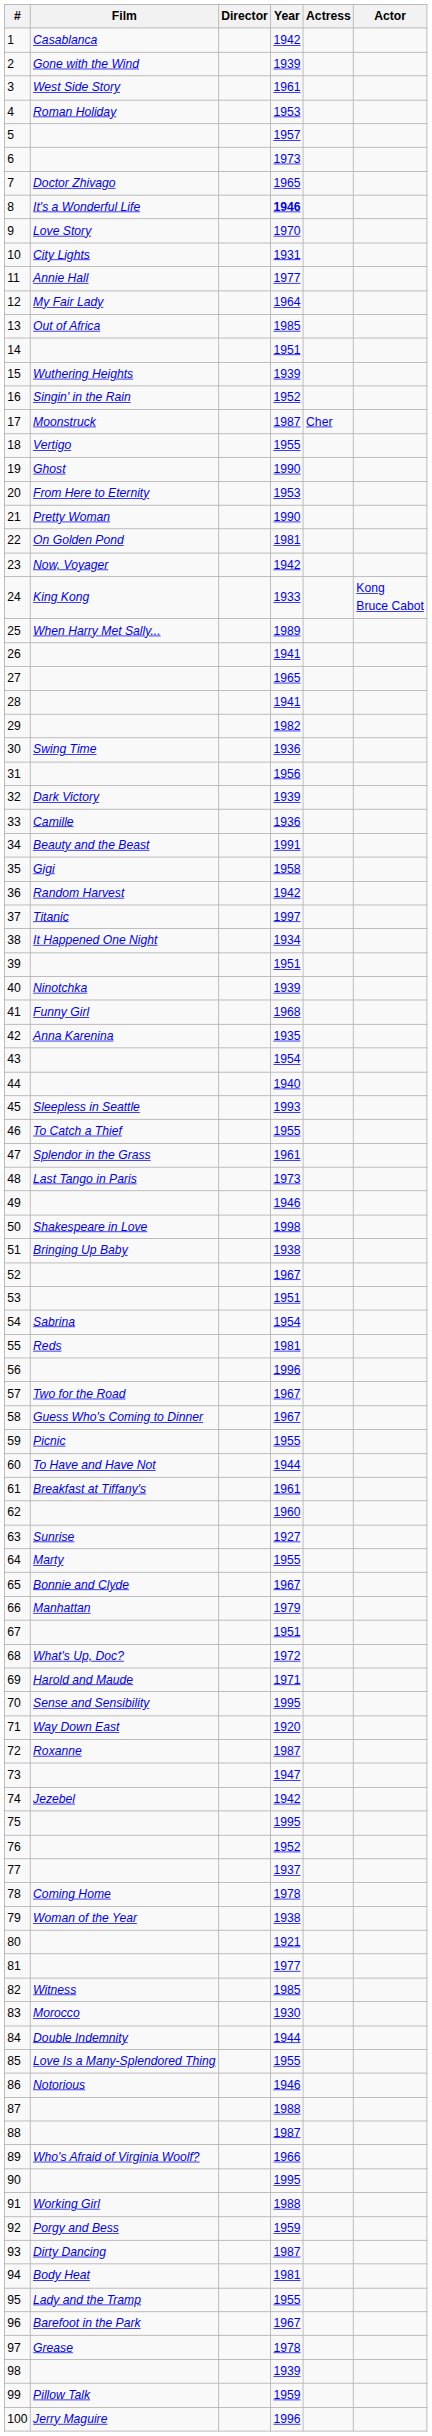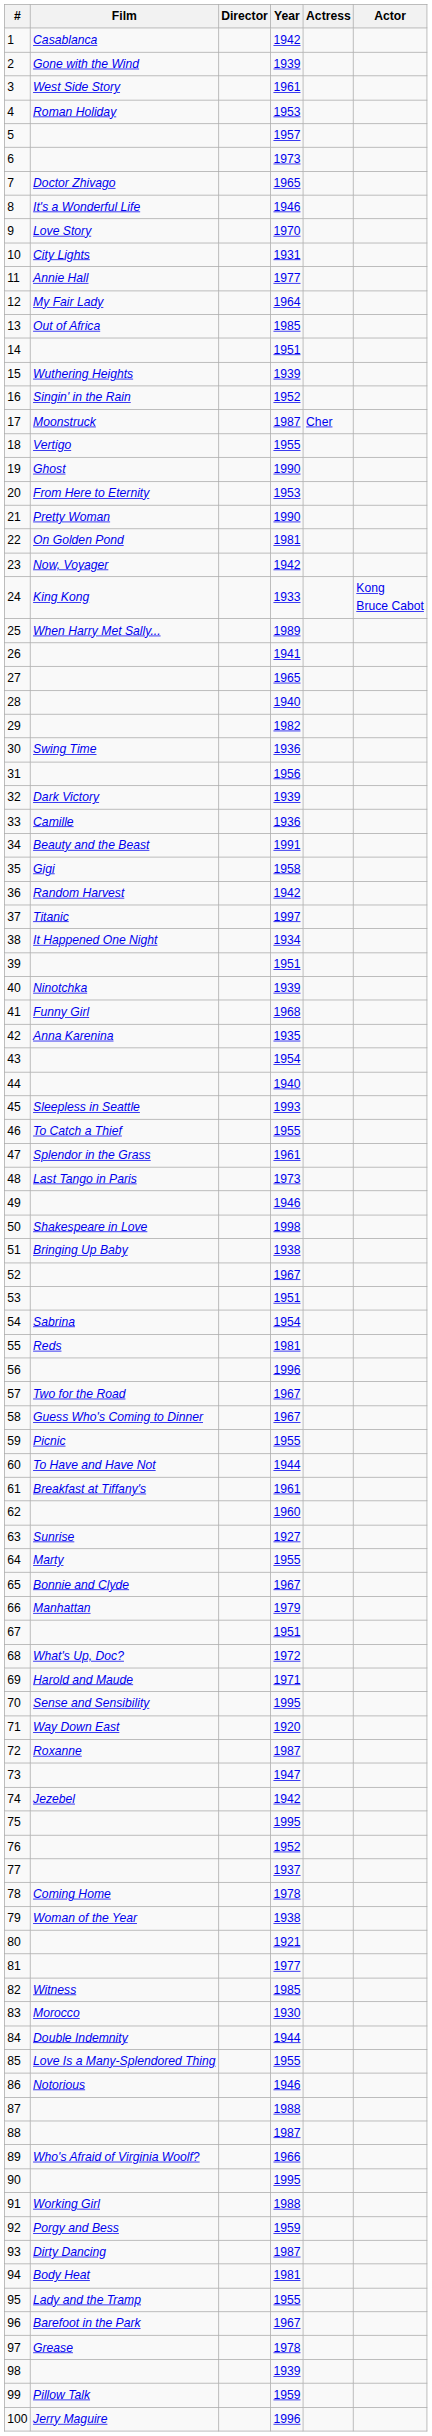 <table class="wikitable sortable" style="font-size:1.00em; line-height:1.5em;">
 <tr>
 <th>#</th>
 <th>Film</th>
 <th>Director</th>
 <th>Year</th>
 <th>Actress</th>
 <th>Actor</th>
 </tr>
 <tr>
 <td>1</td>
 <td><em><a href='#'>Casablanca</a></em></td>
 <td></td>
 <td><a href='#'>1942</a></td>
 <td></td>
 <td></td>
 </tr>
 <tr>
 <td>2</td>
 <td><em><a href='#'>Gone with the Wind</a></em></td>
 <td></td>
 <td><a href='#'>1939</a></td>
 <td></td>
 <td></td>
 </tr>
 <tr>
 <td>3</td>
 <td><em><a href='#'>West Side Story</a></em></td>
 <td></td>
 <td><a href='#'>1961</a></td>
 <td></td>
 <td></td>
 </tr>
 <tr>
 <td>4</td>
 <td><em><a href='#'>Roman Holiday</a></em></td>
 <td></td>
 <td><a href='#'>1953</a></td>
 <td></td>
 <td></td>
 </tr>
 <tr>
 <td>5</td>
 <td></td>
 <td></td>
 <td><a href='#'>1957</a></td>
 <td></td>
 <td></td>
 </tr>
 <tr>
 <td>6</td>
 <td></td>
 <td></td>
 <td><a href='#'>1973</a></td>
 <td></td>
 <td></td>
 </tr>
 <tr>
 <td>7</td>
 <td><em><a href='#'>Doctor Zhivago</a></em></td>
 <td></td>
 <td><a href='#'>1965</a></td>
 <td></td>
 <td></td>
 </tr>
 <tr>
 <td>8</td>
 <td><em><a href='#'>It's a Wonderful Life</a></em></td>
 <td></td>
-<td><strong><a href='#'>1946</a></strong></td>
+<td><a href='#'>1946</a></td>
 <td></td>
 <td></td>
 </tr>
 <tr>
 <td>9</td>
 <td><em><a href='#'>Love Story</a></em></td>
 <td></td>
 <td><a href='#'>1970</a></td>
 <td></td>
 <td></td>
 </tr>
 <tr>
 <td>10</td>
 <td><em><a href='#'>City Lights</a></em></td>
 <td></td>
 <td><a href='#'>1931</a></td>
 <td></td>
 <td></td>
 </tr>
 <tr>
 <td>11</td>
 <td><em><a href='#'>Annie Hall</a></em></td>
 <td></td>
 <td><a href='#'>1977</a></td>
 <td></td>
 <td></td>
 </tr>
 <tr>
 <td>12</td>
 <td><em><a href='#'>My Fair Lady</a></em></td>
 <td></td>
 <td><a href='#'>1964</a></td>
 <td></td>
 <td></td>
 </tr>
 <tr>
 <td>13</td>
 <td><em><a href='#'>Out of Africa</a></em></td>
 <td></td>
 <td><a href='#'>1985</a></td>
 <td></td>
 <td></td>
 </tr>
 <tr>
 <td>14</td>
 <td></td>
 <td></td>
 <td><a href='#'>1951</a></td>
 <td></td>
 <td></td>
 </tr>
 <tr>
 <td>15</td>
 <td><em><a href='#'>Wuthering Heights</a></em></td>
 <td></td>
 <td><a href='#'>1939</a></td>
 <td></td>
 <td></td>
 </tr>
 <tr>
 <td>16</td>
 <td><em><a href='#'>Singin' in the Rain</a></em></td>
 <td></td>
 <td><a href='#'>1952</a></td>
 <td></td>
 <td></td>
 </tr>
 <tr>
 <td>17</td>
 <td><em><a href='#'>Moonstruck</a></em></td>
 <td></td>
 <td><a href='#'>1987</a></td>
 <td><a href='#'>Cher</a></td>
 <td></td>
 </tr>
 <tr>
 <td>18</td>
 <td><em><a href='#'>Vertigo</a></em></td>
 <td></td>
 <td><a href='#'>1955</a></td>
 <td></td>
 <td></td>
 </tr>
 <tr>
 <td>19</td>
 <td><em><a href='#'>Ghost</a></em></td>
 <td></td>
 <td><a href='#'>1990</a></td>
 <td></td>
 <td></td>
 </tr>
 <tr>
 <td>20</td>
 <td><em><a href='#'>From Here to Eternity</a></em></td>
 <td></td>
 <td><a href='#'>1953</a></td>
 <td></td>
 <td></td>
 </tr>
 <tr>
 <td>21</td>
 <td><em><a href='#'>Pretty Woman</a></em></td>
 <td></td>
 <td><a href='#'>1990</a></td>
 <td></td>
 <td></td>
 </tr>
 <tr>
 <td>22</td>
 <td><em><a href='#'>On Golden Pond</a></em></td>
 <td></td>
 <td><a href='#'>1981</a></td>
 <td></td>
 <td></td>
 </tr>
 <tr>
 <td>23</td>
 <td><em><a href='#'>Now, Voyager</a></em></td>
 <td></td>
 <td><a href='#'>1942</a></td>
 <td></td>
 <td></td>
 </tr>
 <tr>
 <td>24</td>
 <td><em><a href='#'>King Kong</a></em></td>
 <td></td>
 <td><a href='#'>1933</a></td>
 <td></td>
 <td><a href='#'>Kong</a><br><a href='#'>Bruce Cabot</a></td>
 </tr>
 <tr>
 <td>25</td>
 <td><em><a href='#'>When Harry Met Sally...</a></em></td>
 <td></td>
 <td><a href='#'>1989</a></td>
 <td></td>
 <td></td>
 </tr>
 <tr>
 <td>26</td>
 <td></td>
 <td></td>
 <td><a href='#'>1941</a></td>
 <td></td>
 <td></td>
 </tr>
 <tr>
 <td>27</td>
 <td></td>
 <td></td>
 <td><a href='#'>1965</a></td>
 <td></td>
 <td></td>
 </tr>
 <tr>
 <td>28</td>
 <td></td>
 <td></td>
-<td><a href='#'>1941</a></td>
+<td><a href='#'>1940</a></td>
 <td></td>
 <td></td>
 </tr>
 <tr>
 <td>29</td>
 <td></td>
 <td></td>
 <td><a href='#'>1982</a></td>
 <td></td>
 <td></td>
 </tr>
 <tr>
 <td>30</td>
 <td><em><a href='#'>Swing Time</a></em></td>
 <td></td>
 <td><a href='#'>1936</a></td>
 <td></td>
 <td></td>
 </tr>
 <tr>
 <td>31</td>
 <td></td>
 <td></td>
 <td><a href='#'>1956</a></td>
 <td></td>
 <td></td>
 </tr>
 <tr>
 <td>32</td>
 <td><em><a href='#'>Dark Victory</a></em></td>
 <td></td>
 <td><a href='#'>1939</a></td>
 <td></td>
 <td></td>
 </tr>
 <tr>
 <td>33</td>
 <td><em><a href='#'>Camille</a></em></td>
 <td></td>
 <td><a href='#'>1936</a></td>
 <td></td>
 <td></td>
 </tr>
 <tr>
 <td>34</td>
 <td><em><a href='#'>Beauty and the Beast</a></em></td>
 <td></td>
 <td><a href='#'>1991</a></td>
 <td></td>
 <td></td>
 </tr>
 <tr>
 <td>35</td>
 <td><em><a href='#'>Gigi</a></em></td>
 <td></td>
 <td><a href='#'>1958</a></td>
 <td></td>
 <td></td>
 </tr>
 <tr>
 <td>36</td>
 <td><em><a href='#'>Random Harvest</a></em></td>
 <td></td>
 <td><a href='#'>1942</a></td>
 <td></td>
 <td></td>
 </tr>
 <tr>
 <td>37</td>
 <td><em><a href='#'>Titanic</a></em></td>
 <td></td>
 <td><a href='#'>1997</a></td>
 <td></td>
 <td></td>
 </tr>
 <tr>
 <td>38</td>
 <td><em><a href='#'>It Happened One Night</a></em></td>
 <td></td>
 <td><a href='#'>1934</a></td>
 <td></td>
 <td></td>
 </tr>
 <tr>
 <td>39</td>
 <td></td>
 <td></td>
 <td><a href='#'>1951</a></td>
 <td></td>
 <td></td>
 </tr>
 <tr>
 <td>40</td>
 <td><em><a href='#'>Ninotchka</a></em></td>
 <td></td>
 <td><a href='#'>1939</a></td>
 <td></td>
 <td></td>
 </tr>
 <tr>
 <td>41</td>
 <td><em><a href='#'>Funny Girl</a></em></td>
 <td></td>
 <td><a href='#'>1968</a></td>
 <td></td>
 <td></td>
 </tr>
 <tr>
 <td>42</td>
 <td><em><a href='#'>Anna Karenina</a></em></td>
 <td></td>
 <td><a href='#'>1935</a></td>
 <td></td>
 <td></td>
 </tr>
 <tr>
 <td>43</td>
 <td></td>
 <td></td>
 <td><a href='#'>1954</a></td>
 <td></td>
 <td></td>
 </tr>
 <tr>
 <td>44</td>
 <td></td>
 <td></td>
 <td><a href='#'>1940</a></td>
 <td></td>
 <td></td>
 </tr>
 <tr>
 <td>45</td>
 <td><em><a href='#'>Sleepless in Seattle</a></em></td>
 <td></td>
 <td><a href='#'>1993</a></td>
 <td></td>
 <td></td>
 </tr>
 <tr>
 <td>46</td>
 <td><em><a href='#'>To Catch a Thief</a></em></td>
 <td></td>
 <td><a href='#'>1955</a></td>
 <td></td>
 <td></td>
 </tr>
 <tr>
 <td>47</td>
 <td><em><a href='#'>Splendor in the Grass</a></em></td>
 <td></td>
 <td><a href='#'>1961</a></td>
 <td></td>
 <td></td>
 </tr>
 <tr>
 <td>48</td>
 <td><em><a href='#'>Last Tango in Paris</a></em></td>
 <td></td>
 <td><a href='#'>1973</a></td>
 <td></td>
 <td></td>
 </tr>
 <tr>
 <td>49</td>
 <td></td>
 <td></td>
 <td><a href='#'>1946</a></td>
 <td></td>
 <td></td>
 </tr>
 <tr>
 <td>50</td>
 <td><em><a href='#'>Shakespeare in Love</a></em></td>
 <td></td>
 <td><a href='#'>1998</a></td>
 <td></td>
 <td></td>
 </tr>
 <tr>
 <td>51</td>
 <td><em><a href='#'>Bringing Up Baby</a></em></td>
 <td></td>
 <td><a href='#'>1938</a></td>
 <td></td>
 <td></td>
 </tr>
 <tr>
 <td>52</td>
 <td></td>
 <td></td>
 <td><a href='#'>1967</a></td>
 <td></td>
 <td></td>
 </tr>
 <tr>
 <td>53</td>
 <td></td>
 <td></td>
 <td><a href='#'>1951</a></td>
 <td></td>
 <td></td>
 </tr>
 <tr>
 <td>54</td>
 <td><em><a href='#'>Sabrina</a></em></td>
 <td></td>
 <td><a href='#'>1954</a></td>
 <td></td>
 <td></td>
 </tr>
 <tr>
 <td>55</td>
 <td><em><a href='#'>Reds</a></em></td>
 <td></td>
 <td><a href='#'>1981</a></td>
 <td></td>
 <td></td>
 </tr>
 <tr>
 <td>56</td>
 <td></td>
 <td></td>
 <td><a href='#'>1996</a></td>
 <td></td>
 <td></td>
 </tr>
 <tr>
 <td>57</td>
 <td><em><a href='#'>Two for the Road</a></em></td>
 <td></td>
 <td><a href='#'>1967</a></td>
 <td></td>
 <td></td>
 </tr>
 <tr>
 <td>58</td>
 <td><em><a href='#'>Guess Who's Coming to Dinner</a></em></td>
 <td></td>
 <td><a href='#'>1967</a></td>
 <td></td>
 <td></td>
 </tr>
 <tr>
 <td>59</td>
 <td><em><a href='#'>Picnic</a></em></td>
 <td></td>
 <td><a href='#'>1955</a></td>
 <td></td>
 <td></td>
 </tr>
 <tr>
 <td>60</td>
 <td><em><a href='#'>To Have and Have Not</a></em></td>
 <td></td>
 <td><a href='#'>1944</a></td>
 <td></td>
 <td></td>
 </tr>
 <tr>
 <td>61</td>
 <td><em><a href='#'>Breakfast at Tiffany's</a></em></td>
 <td></td>
 <td><a href='#'>1961</a></td>
 <td></td>
 <td></td>
 </tr>
 <tr>
 <td>62</td>
 <td></td>
 <td></td>
 <td><a href='#'>1960</a></td>
 <td></td>
 <td></td>
 </tr>
 <tr>
 <td>63</td>
 <td><em><a href='#'>Sunrise</a></em></td>
 <td></td>
 <td><a href='#'>1927</a></td>
 <td></td>
 <td></td>
 </tr>
 <tr>
 <td>64</td>
 <td><em><a href='#'>Marty</a></em></td>
 <td></td>
 <td><a href='#'>1955</a></td>
 <td></td>
 <td></td>
 </tr>
 <tr>
 <td>65</td>
 <td><em><a href='#'>Bonnie and Clyde</a></em></td>
 <td></td>
 <td><a href='#'>1967</a></td>
 <td></td>
 <td></td>
 </tr>
 <tr>
 <td>66</td>
 <td><em><a href='#'>Manhattan</a></em></td>
 <td></td>
 <td><a href='#'>1979</a></td>
 <td></td>
 <td></td>
 </tr>
 <tr>
 <td>67</td>
 <td></td>
 <td></td>
 <td><a href='#'>1951</a></td>
 <td></td>
 <td></td>
 </tr>
 <tr>
 <td>68</td>
 <td><em><a href='#'>What's Up, Doc?</a></em></td>
 <td></td>
 <td><a href='#'>1972</a></td>
 <td></td>
 <td></td>
 </tr>
 <tr>
 <td>69</td>
 <td><em><a href='#'>Harold and Maude</a></em></td>
 <td></td>
 <td><a href='#'>1971</a></td>
 <td></td>
 <td></td>
 </tr>
 <tr>
 <td>70</td>
 <td><em><a href='#'>Sense and Sensibility</a></em></td>
 <td></td>
 <td><a href='#'>1995</a></td>
 <td></td>
 <td></td>
 </tr>
 <tr>
 <td>71</td>
 <td><em><a href='#'>Way Down East</a></em></td>
 <td></td>
 <td><a href='#'>1920</a></td>
 <td></td>
 <td></td>
 </tr>
 <tr>
 <td>72</td>
 <td><em><a href='#'>Roxanne</a></em></td>
 <td></td>
 <td><a href='#'>1987</a></td>
 <td></td>
 <td></td>
 </tr>
 <tr>
 <td>73</td>
 <td></td>
 <td></td>
 <td><a href='#'>1947</a></td>
 <td></td>
 <td></td>
 </tr>
 <tr>
 <td>74</td>
 <td><em><a href='#'>Jezebel</a></em></td>
 <td></td>
 <td><a href='#'>1942</a></td>
 <td></td>
 <td></td>
 </tr>
 <tr>
 <td>75</td>
 <td></td>
 <td></td>
 <td><a href='#'>1995</a></td>
 <td></td>
 <td></td>
 </tr>
 <tr>
 <td>76</td>
 <td></td>
 <td></td>
 <td><a href='#'>1952</a></td>
 <td></td>
 <td></td>
 </tr>
 <tr>
 <td>77</td>
 <td></td>
 <td></td>
 <td><a href='#'>1937</a></td>
 <td></td>
 <td></td>
 </tr>
 <tr>
 <td>78</td>
 <td><em><a href='#'>Coming Home</a></em></td>
 <td></td>
 <td><a href='#'>1978</a></td>
 <td></td>
 <td></td>
 </tr>
 <tr>
 <td>79</td>
 <td><em><a href='#'>Woman of the Year</a></em></td>
 <td></td>
 <td><a href='#'>1938</a></td>
 <td></td>
 <td></td>
 </tr>
 <tr>
 <td>80</td>
 <td></td>
 <td></td>
 <td><a href='#'>1921</a></td>
 <td></td>
 <td></td>
 </tr>
 <tr>
 <td>81</td>
 <td></td>
 <td></td>
 <td><a href='#'>1977</a></td>
 <td></td>
 <td></td>
 </tr>
 <tr>
 <td>82</td>
 <td><em><a href='#'>Witness</a></em></td>
 <td></td>
 <td><a href='#'>1985</a></td>
 <td></td>
 <td></td>
 </tr>
 <tr>
 <td>83</td>
 <td><em><a href='#'>Morocco</a></em></td>
 <td></td>
 <td><a href='#'>1930</a></td>
 <td></td>
 <td></td>
 </tr>
 <tr>
 <td>84</td>
 <td><em><a href='#'>Double Indemnity</a></em></td>
 <td></td>
 <td><a href='#'>1944</a></td>
 <td></td>
 <td></td>
 </tr>
 <tr>
 <td>85</td>
 <td><em><a href='#'>Love Is a Many-Splendored Thing</a></em></td>
 <td></td>
 <td><a href='#'>1955</a></td>
 <td></td>
 <td></td>
 </tr>
 <tr>
 <td>86</td>
 <td><em><a href='#'>Notorious</a></em></td>
 <td></td>
 <td><a href='#'>1946</a></td>
 <td></td>
 <td></td>
 </tr>
 <tr>
 <td>87</td>
 <td></td>
 <td></td>
 <td><a href='#'>1988</a></td>
 <td></td>
 <td></td>
 </tr>
 <tr>
 <td>88</td>
 <td></td>
 <td></td>
 <td><a href='#'>1987</a></td>
 <td></td>
 <td></td>
 </tr>
 <tr>
 <td>89</td>
 <td><em><a href='#'>Who's Afraid of Virginia Woolf?</a></em></td>
 <td></td>
 <td><a href='#'>1966</a></td>
 <td></td>
 <td></td>
 </tr>
 <tr>
 <td>90</td>
 <td></td>
 <td></td>
 <td><a href='#'>1995</a></td>
 <td></td>
 <td></td>
 </tr>
 <tr>
 <td>91</td>
 <td><em><a href='#'>Working Girl</a></em></td>
 <td></td>
 <td><a href='#'>1988</a></td>
 <td></td>
 <td></td>
 </tr>
 <tr>
 <td>92</td>
 <td><em><a href='#'>Porgy and Bess</a></em></td>
 <td></td>
 <td><a href='#'>1959</a></td>
 <td></td>
 <td></td>
 </tr>
 <tr>
 <td>93</td>
 <td><em><a href='#'>Dirty Dancing</a></em></td>
 <td></td>
 <td><a href='#'>1987</a></td>
 <td></td>
 <td></td>
 </tr>
 <tr>
 <td>94</td>
 <td><em><a href='#'>Body Heat</a></em></td>
 <td></td>
 <td><a href='#'>1981</a></td>
 <td></td>
 <td></td>
 </tr>
 <tr>
 <td>95</td>
 <td><em><a href='#'>Lady and the Tramp</a></em></td>
 <td></td>
 <td><a href='#'>1955</a></td>
 <td></td>
 <td></td>
 </tr>
 <tr>
 <td>96</td>
 <td><em><a href='#'>Barefoot in the Park</a></em></td>
 <td></td>
 <td><a href='#'>1967</a></td>
 <td></td>
 <td></td>
 </tr>
 <tr>
 <td>97</td>
 <td><em><a href='#'>Grease</a></em></td>
 <td></td>
 <td><a href='#'>1978</a></td>
 <td></td>
 <td></td>
 </tr>
 <tr>
 <td>98</td>
 <td></td>
 <td></td>
 <td><a href='#'>1939</a></td>
 <td></td>
 <td></td>
 </tr>
 <tr>
 <td>99</td>
 <td><em><a href='#'>Pillow Talk</a></em></td>
 <td></td>
 <td><a href='#'>1959</a></td>
 <td></td>
 <td></td>
 </tr>
 <tr>
 <td>100</td>
 <td><em><a href='#'>Jerry Maguire</a></em></td>
 <td></td>
 <td><a href='#'>1996</a></td>
 <td></td>
 <td></td>
 </tr>
 </table>
